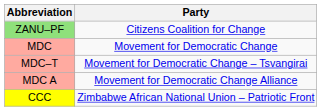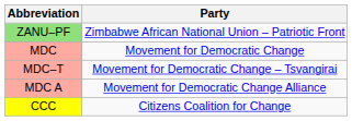 <table class="wikitable" style="text-align:center">
 <tr>
 <th>Abbreviation</th>
 <th>Party</th>
 </tr>
 <tr>
 <td style="background:#8fe07b;">ZANU–PF</td>
-<td><a href='#'>Citizens Coalition for Change</a></td>
+<td><a href='#'>Zimbabwe African National Union – Patriotic Front</a></td>
 </tr>
 <tr>
 <td style="background:#ffaaa0;">MDC</td>
 <td><a href='#'>Movement for Democratic Change</a></td>
 </tr>
 <tr>
 <td style="background:#ffaaa0;">MDC–T</td>
 <td><a href='#'>Movement for Democratic Change – Tsvangirai</a></td>
 </tr>
 <tr>
 <td style="background:#ffaaa0;">MDC A</td>
 <td><a href='#'>Movement for Democratic Change Alliance</a></td>
 </tr>
 <tr>
 <td style="background:#FFFF00;">CCC</td>
-<td><a href='#'>Zimbabwe African National Union – Patriotic Front</a></td>
+<td><a href='#'>Citizens Coalition for Change</a></td>
 </tr>
 </table>
